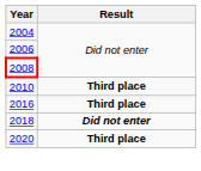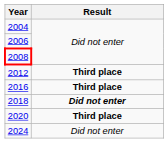 <table class="wikitable" style="text-align: center; font-size:90%">
 <tr>
 <th>Year</th>
 <th style="width:200px">Result</th>
 </tr>
 <tr>
 <td> <a href='#'>2004</a></td>
 <td rowspan="3"><em>Did not enter</em></td>
 </tr>
 <tr>
 <td> <a href='#'>2006</a></td>
 </tr>
 <tr>
 <td style="border: 3px solid red"> <a href='#'>2008</a></td>
 </tr>
 <tr>
-<td> <a href='#'>2010</a></td>
+<td> <a href='#'>2012</a></td>
 <td><strong> Third place</strong></td>
 </tr>
 <tr>
 <td> <a href='#'>2016</a></td>
 <td><strong> Third place</strong></td>
 </tr>
 <tr>
 <td> <a href='#'>2018</a></td>
 <td><strong><em>Did not enter</em></strong></td>
 </tr>
 <tr>
 <td> <a href='#'>2020</a></td>
 <td><strong> Third place</strong></td>
 </tr>
+<tr>
+<td> <a href='#'>2024</a></td>
+<td><em>Did not enter</em></td>
+</tr>
 </table>
